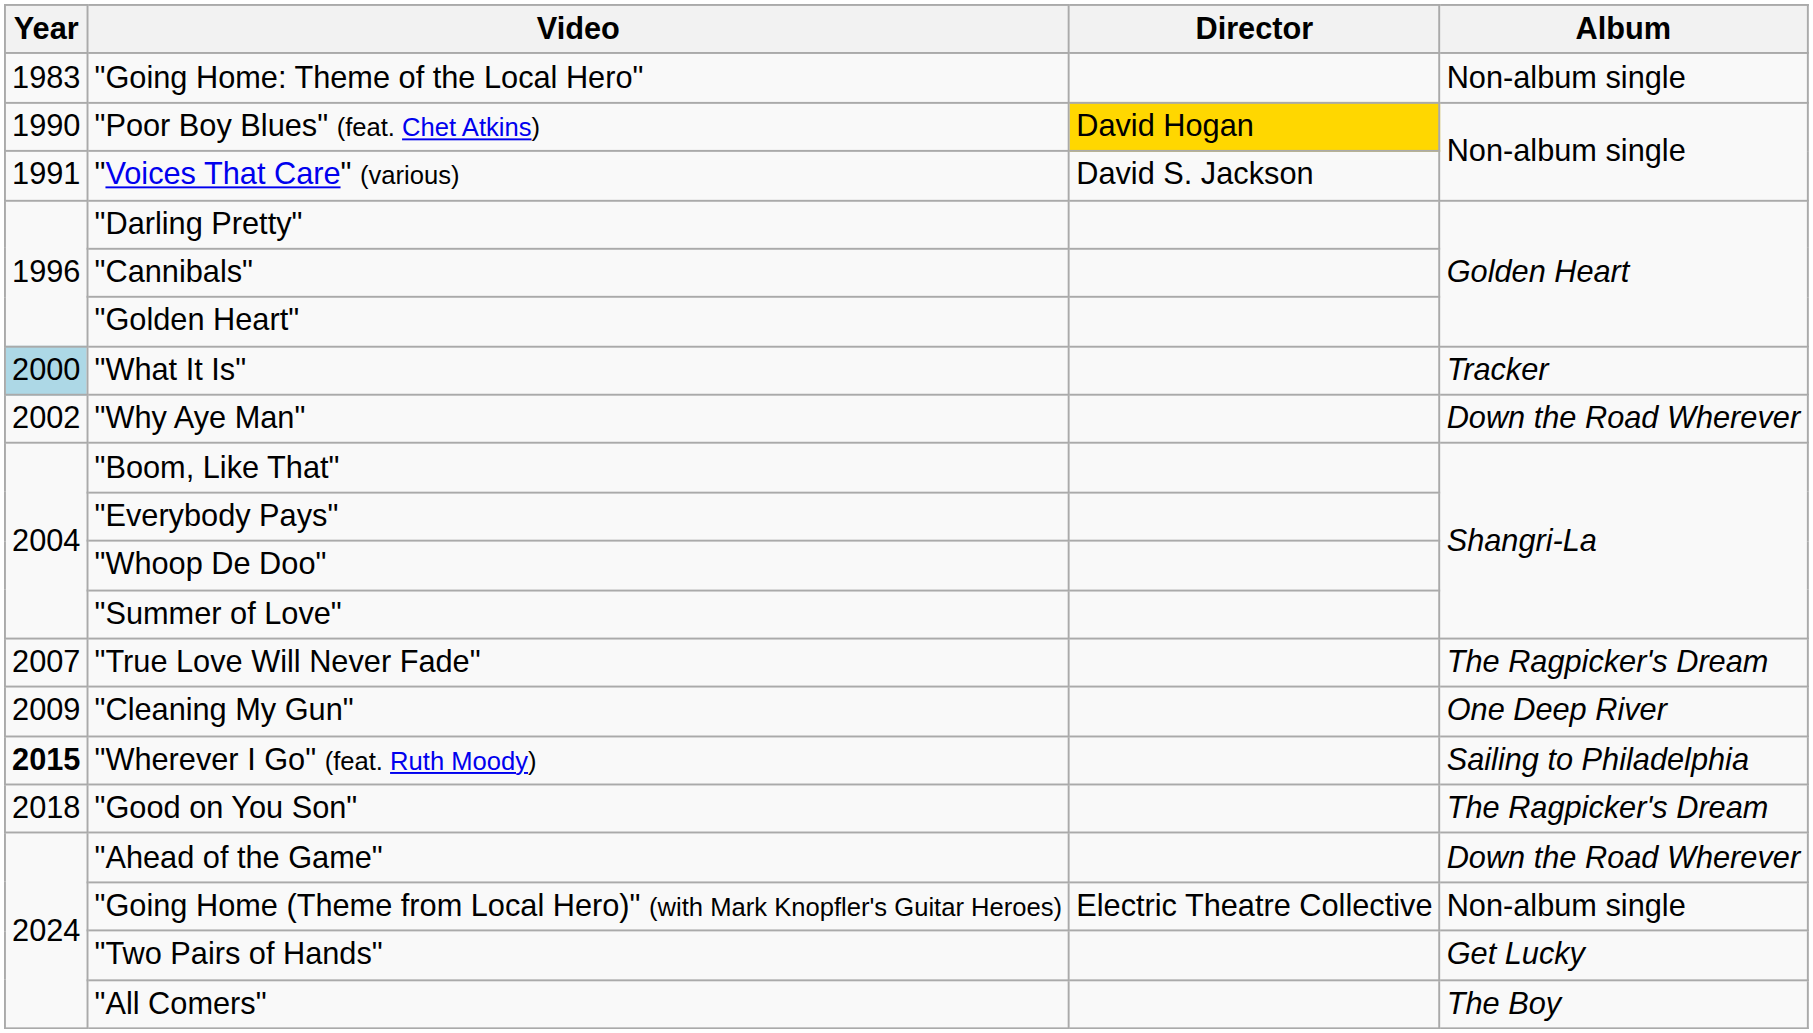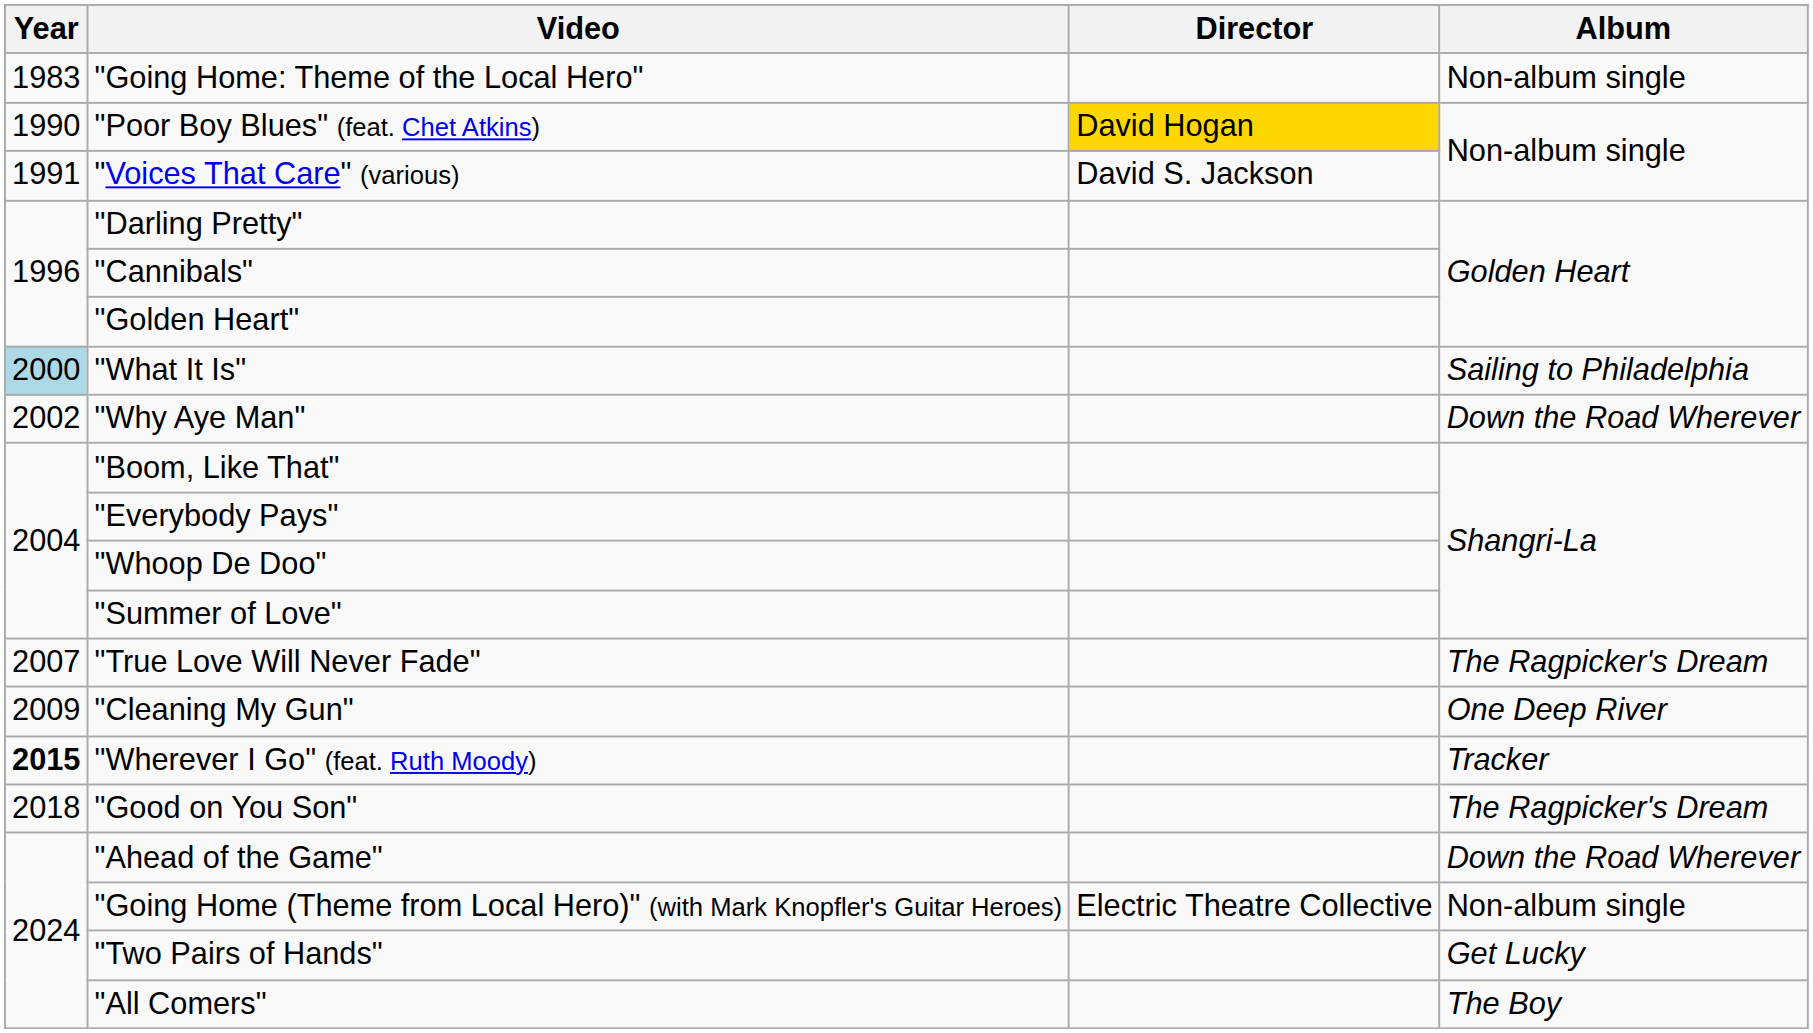 <table class="wikitable">
 <tr>
 <th>Year</th>
 <th>Video</th>
 <th>Director</th>
 <th>Album</th>
 </tr>
 <tr>
 <td>1983</td>
 <td>"Going Home: Theme of the Local Hero"</td>
 <td></td>
 <td>Non-album single</td>
 </tr>
 <tr>
 <td>1990</td>
 <td>"Poor Boy Blues" <small>(feat. <a href='#'>Chet Atkins</a>)</small></td>
 <td style="background: gold;">David Hogan</td>
 <td rowspan="2">Non-album single</td>
 </tr>
 <tr>
 <td>1991</td>
 <td>"<a href='#'>Voices That Care</a>" <small>(various)</small></td>
 <td>David S. Jackson</td>
 </tr>
 <tr>
 <td rowspan="3">1996</td>
 <td>"Darling Pretty"</td>
 <td></td>
 <td rowspan="3"><em>Golden Heart</em></td>
 </tr>
 <tr>
 <td>"Cannibals"</td>
 <td></td>
 </tr>
 <tr>
 <td>"Golden Heart"</td>
 <td></td>
 </tr>
 <tr>
 <td style="background: lightblue;">2000</td>
 <td>"What It Is"</td>
 <td></td>
-<td><em>Tracker</em></td>
+<td><em>Sailing to Philadelphia</em></td>
 </tr>
 <tr>
 <td>2002</td>
 <td>"Why Aye Man"</td>
 <td></td>
 <td><em>Down the Road Wherever</em></td>
 </tr>
 <tr>
 <td rowspan="4">2004</td>
 <td>"Boom, Like That"</td>
 <td></td>
 <td rowspan="4"><em>Shangri-La</em></td>
 </tr>
 <tr>
 <td>"Everybody Pays"</td>
 <td></td>
 </tr>
 <tr>
 <td>"Whoop De Doo"</td>
 <td></td>
 </tr>
 <tr>
 <td>"Summer of Love"</td>
 <td></td>
 </tr>
 <tr>
 <td>2007</td>
 <td>"True Love Will Never Fade"</td>
 <td></td>
 <td><em>The Ragpicker's Dream</em></td>
 </tr>
 <tr>
 <td>2009</td>
 <td>"Cleaning My Gun"</td>
 <td></td>
 <td><em>One Deep River</em></td>
 </tr>
 <tr>
 <td><strong>2015</strong></td>
 <td>"Wherever I Go" <small>(feat. <a href='#'>Ruth Moody</a>)</small></td>
 <td></td>
-<td><em>Sailing to Philadelphia</em></td>
+<td><em>Tracker</em></td>
 </tr>
 <tr>
 <td>2018</td>
 <td>"Good on You Son"</td>
 <td></td>
 <td><em>The Ragpicker's Dream</em></td>
 </tr>
 <tr>
 <td rowspan="4">2024</td>
 <td>"Ahead of the Game"</td>
 <td></td>
 <td><em>Down the Road Wherever</em></td>
 </tr>
 <tr>
 <td>"Going Home (Theme from Local Hero)" <small>(with Mark Knopfler's Guitar Heroes)</small></td>
 <td>Electric Theatre Collective</td>
 <td>Non-album single</td>
 </tr>
 <tr>
 <td>"Two Pairs of Hands"</td>
 <td></td>
 <td><em>Get Lucky</em></td>
 </tr>
 <tr>
 <td>"All Comers"</td>
 <td></td>
 <td><em>The Boy</em></td>
 </tr>
 </table>
